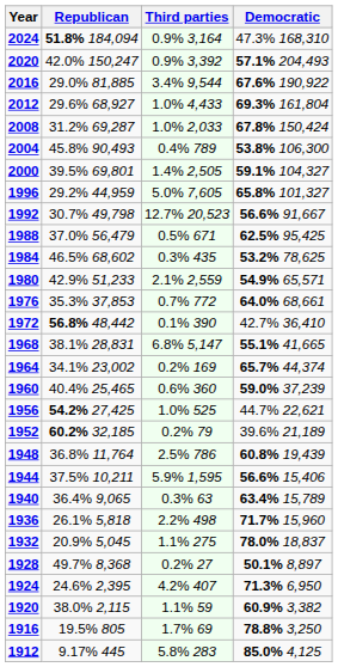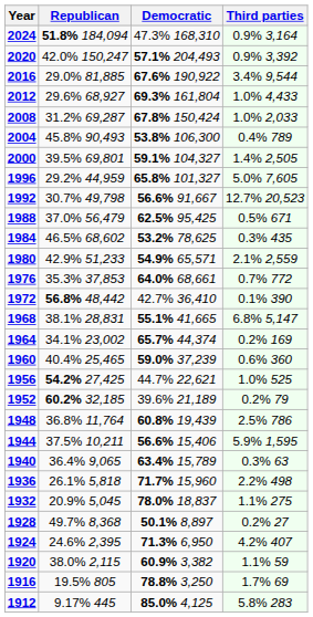 <table class="wikitable" style="float:right; font-size:95%;">
 <tr bgcolor=lightgrey>
 <th>Year</th>
 <th><a href='#'>Republican</a></th>
+<th><a href='#'>Democratic</a></th>
 <th><a href='#'>Third parties</a></th>
-<th><a href='#'>Democratic</a></th>
 </tr>
 <tr>
 <td style="text-align:center;" ><strong><a href='#'>2024</a></strong></td>
 <td style="text-align:center;" ><strong>51.8%</strong> <em>184,094</em></td>
+<td style="text-align:center;" >47.3% <em>168,310</em></td>
 <td style="text-align:center; background:honeyDew;">0.9% <em>3,164</em></td>
-<td style="text-align:center;" >47.3% <em>168,310</em></td>
 </tr>
 <tr>
 <td style="text-align:center;" ><strong><a href='#'>2020</a></strong></td>
 <td style="text-align:center;" >42.0% <em>150,247</em></td>
+<td style="text-align:center;" ><strong>57.1%</strong> <em>204,493</em></td>
 <td style="text-align:center; background:honeyDew;">0.9% <em>3,392</em></td>
-<td style="text-align:center;" ><strong>57.1%</strong> <em>204,493</em></td>
 </tr>
 <tr>
 <td style="text-align:center;" ><strong><a href='#'>2016</a></strong></td>
 <td style="text-align:center;" >29.0% <em>81,885</em></td>
+<td style="text-align:center;" ><strong>67.6%</strong> <em>190,922</em></td>
 <td style="text-align:center; background:honeyDew;">3.4% <em>9,544</em></td>
-<td style="text-align:center;" ><strong>67.6%</strong> <em>190,922</em></td>
 </tr>
 <tr>
 <td style="text-align:center;" ><strong><a href='#'>2012</a></strong></td>
 <td style="text-align:center;" >29.6% <em>68,927</em></td>
+<td style="text-align:center;" ><strong>69.3%</strong> <em>161,804</em></td>
 <td style="text-align:center; background:honeyDew;">1.0% <em>4,433</em></td>
-<td style="text-align:center;" ><strong>69.3%</strong> <em>161,804</em></td>
 </tr>
 <tr>
 <td style="text-align:center;" ><strong><a href='#'>2008</a></strong></td>
 <td style="text-align:center;" >31.2% <em>69,287</em></td>
+<td style="text-align:center;" ><strong>67.8%</strong> <em>150,424</em></td>
 <td style="text-align:center; background:honeyDew;">1.0% <em>2,033</em></td>
-<td style="text-align:center;" ><strong>67.8%</strong> <em>150,424</em></td>
 </tr>
 <tr>
 <td style="text-align:center;" ><strong><a href='#'>2004</a></strong></td>
 <td style="text-align:center;" >45.8% <em>90,493</em></td>
+<td style="text-align:center;" ><strong>53.8%</strong> <em>106,300</em></td>
 <td style="text-align:center; background:honeyDew;">0.4% <em>789</em></td>
-<td style="text-align:center;" ><strong>53.8%</strong> <em>106,300</em></td>
 </tr>
 <tr>
 <td style="text-align:center;" ><strong><a href='#'>2000</a></strong></td>
 <td style="text-align:center;" >39.5% <em>69,801</em></td>
+<td style="text-align:center;" ><strong>59.1%</strong> <em>104,327</em></td>
 <td style="text-align:center; background:honeyDew;">1.4% <em>2,505</em></td>
-<td style="text-align:center;" ><strong>59.1%</strong> <em>104,327</em></td>
 </tr>
 <tr>
 <td style="text-align:center;" ><strong><a href='#'>1996</a></strong></td>
 <td style="text-align:center;" >29.2% <em>44,959</em></td>
+<td style="text-align:center;" ><strong>65.8%</strong> <em>101,327</em></td>
 <td style="text-align:center; background:honeyDew;">5.0% <em>7,605</em></td>
-<td style="text-align:center;" ><strong>65.8%</strong> <em>101,327</em></td>
 </tr>
 <tr>
 <td style="text-align:center;" ><strong><a href='#'>1992</a></strong></td>
 <td style="text-align:center;" >30.7% <em>49,798</em></td>
+<td style="text-align:center;" ><strong>56.6%</strong> <em>91,667</em></td>
 <td style="text-align:center; background:honeyDew;">12.7% <em>20,523</em></td>
-<td style="text-align:center;" ><strong>56.6%</strong> <em>91,667</em></td>
 </tr>
 <tr>
 <td style="text-align:center;" ><strong><a href='#'>1988</a></strong></td>
 <td style="text-align:center;" >37.0% <em>56,479</em></td>
+<td style="text-align:center;" ><strong>62.5%</strong> <em>95,425</em></td>
 <td style="text-align:center; background:honeyDew;">0.5% <em>671</em></td>
-<td style="text-align:center;" ><strong>62.5%</strong> <em>95,425</em></td>
 </tr>
 <tr>
 <td style="text-align:center;" ><strong><a href='#'>1984</a></strong></td>
 <td style="text-align:center;" >46.5% <em>68,602</em></td>
+<td style="text-align:center;" ><strong>53.2%</strong> <em>78,625</em></td>
 <td style="text-align:center; background:honeyDew;">0.3% <em>435</em></td>
-<td style="text-align:center;" ><strong>53.2%</strong> <em>78,625</em></td>
 </tr>
 <tr>
 <td style="text-align:center;" ><strong><a href='#'>1980</a></strong></td>
 <td style="text-align:center;" >42.9% <em>51,233</em></td>
+<td style="text-align:center;" ><strong>54.9%</strong> <em>65,571</em></td>
 <td style="text-align:center; background:honeyDew;">2.1% <em>2,559</em></td>
-<td style="text-align:center;" ><strong>54.9%</strong> <em>65,571</em></td>
 </tr>
 <tr>
 <td style="text-align:center;" ><strong><a href='#'>1976</a></strong></td>
 <td style="text-align:center;" >35.3% <em>37,853</em></td>
+<td style="text-align:center;" ><strong>64.0%</strong> <em>68,661</em></td>
 <td style="text-align:center; background:honeyDew;">0.7% <em>772</em></td>
-<td style="text-align:center;" ><strong>64.0%</strong> <em>68,661</em></td>
 </tr>
 <tr>
 <td style="text-align:center;" ><strong><a href='#'>1972</a></strong></td>
 <td style="text-align:center;" ><strong>56.8%</strong> <em>48,442</em></td>
+<td style="text-align:center;" >42.7% <em>36,410</em></td>
 <td style="text-align:center; background:honeyDew;">0.1% <em>390</em></td>
-<td style="text-align:center;" >42.7% <em>36,410</em></td>
 </tr>
 <tr>
 <td style="text-align:center;" ><strong><a href='#'>1968</a></strong></td>
 <td style="text-align:center;" >38.1% <em>28,831</em></td>
+<td style="text-align:center;" ><strong>55.1%</strong> <em>41,665</em></td>
 <td style="text-align:center; background:honeyDew;">6.8% <em>5,147</em></td>
-<td style="text-align:center;" ><strong>55.1%</strong> <em>41,665</em></td>
 </tr>
 <tr>
 <td style="text-align:center;" ><strong><a href='#'>1964</a></strong></td>
 <td style="text-align:center;" >34.1% <em>23,002</em></td>
+<td style="text-align:center;" ><strong>65.7%</strong> <em>44,374</em></td>
 <td style="text-align:center; background:honeyDew;">0.2% <em>169</em></td>
-<td style="text-align:center;" ><strong>65.7%</strong> <em>44,374</em></td>
 </tr>
 <tr>
 <td style="text-align:center;" ><strong><a href='#'>1960</a></strong></td>
 <td style="text-align:center;" >40.4% <em>25,465</em></td>
+<td style="text-align:center;" ><strong>59.0%</strong> <em>37,239</em></td>
 <td style="text-align:center; background:honeyDew;">0.6% <em>360</em></td>
-<td style="text-align:center;" ><strong>59.0%</strong> <em>37,239</em></td>
 </tr>
 <tr>
 <td style="text-align:center;" ><strong><a href='#'>1956</a></strong></td>
 <td style="text-align:center;" ><strong>54.2%</strong> <em>27,425</em></td>
+<td style="text-align:center;" >44.7% <em>22,621</em></td>
 <td style="text-align:center; background:honeyDew;">1.0% <em>525</em></td>
-<td style="text-align:center;" >44.7% <em>22,621</em></td>
 </tr>
 <tr>
 <td style="text-align:center;" ><strong><a href='#'>1952</a></strong></td>
 <td style="text-align:center;" ><strong>60.2%</strong> <em>32,185</em></td>
+<td style="text-align:center;" >39.6% <em>21,189</em></td>
 <td style="text-align:center; background:honeyDew;">0.2% <em>79</em></td>
-<td style="text-align:center;" >39.6% <em>21,189</em></td>
 </tr>
 <tr>
 <td style="text-align:center;" ><strong><a href='#'>1948</a></strong></td>
 <td style="text-align:center;" >36.8% <em>11,764</em></td>
+<td style="text-align:center;" ><strong>60.8%</strong> <em>19,439</em></td>
 <td style="text-align:center; background:honeyDew;">2.5% <em>786</em></td>
-<td style="text-align:center;" ><strong>60.8%</strong> <em>19,439</em></td>
 </tr>
 <tr>
 <td style="text-align:center;" ><strong><a href='#'>1944</a></strong></td>
 <td style="text-align:center;" >37.5% <em>10,211</em></td>
+<td style="text-align:center;" ><strong>56.6%</strong> <em>15,406</em></td>
 <td style="text-align:center; background:honeyDew;">5.9% <em>1,595</em></td>
-<td style="text-align:center;" ><strong>56.6%</strong> <em>15,406</em></td>
 </tr>
 <tr>
 <td style="text-align:center;" ><strong><a href='#'>1940</a></strong></td>
 <td style="text-align:center;" >36.4% <em>9,065</em></td>
+<td style="text-align:center;" ><strong>63.4%</strong> <em>15,789</em></td>
 <td style="text-align:center; background:honeyDew;">0.3% <em>63</em></td>
-<td style="text-align:center;" ><strong>63.4%</strong> <em>15,789</em></td>
 </tr>
 <tr>
 <td style="text-align:center;" ><strong><a href='#'>1936</a></strong></td>
 <td style="text-align:center;" >26.1% <em>5,818</em></td>
+<td style="text-align:center;" ><strong>71.7%</strong> <em>15,960</em></td>
 <td style="text-align:center; background:honeyDew;">2.2% <em>498</em></td>
-<td style="text-align:center;" ><strong>71.7%</strong> <em>15,960</em></td>
 </tr>
 <tr>
 <td style="text-align:center;" ><strong><a href='#'>1932</a></strong></td>
 <td style="text-align:center;" >20.9% <em>5,045</em></td>
+<td style="text-align:center;" ><strong>78.0%</strong> <em>18,837</em></td>
 <td style="text-align:center; background:honeyDew;">1.1% <em>275</em></td>
-<td style="text-align:center;" ><strong>78.0%</strong> <em>18,837</em></td>
 </tr>
 <tr>
 <td style="text-align:center;" ><strong><a href='#'>1928</a></strong></td>
 <td style="text-align:center;" >49.7% <em>8,368</em></td>
+<td style="text-align:center;" ><strong>50.1%</strong> <em>8,897</em></td>
 <td style="text-align:center; background:honeyDew;">0.2% <em>27</em></td>
-<td style="text-align:center;" ><strong>50.1%</strong> <em>8,897</em></td>
 </tr>
 <tr>
 <td style="text-align:center;" ><strong><a href='#'>1924</a></strong></td>
 <td style="text-align:center;" >24.6% <em>2,395</em></td>
+<td style="text-align:center;" ><strong>71.3%</strong> <em>6,950</em></td>
 <td style="text-align:center; background:honeyDew;">4.2% <em>407</em></td>
-<td style="text-align:center;" ><strong>71.3%</strong> <em>6,950</em></td>
 </tr>
 <tr>
 <td style="text-align:center;" ><strong><a href='#'>1920</a></strong></td>
 <td style="text-align:center;" >38.0% <em>2,115</em></td>
+<td style="text-align:center;" ><strong>60.9%</strong> <em>3,382</em></td>
 <td style="text-align:center; background:honeyDew;">1.1% <em>59</em></td>
-<td style="text-align:center;" ><strong>60.9%</strong> <em>3,382</em></td>
 </tr>
 <tr>
 <td style="text-align:center;" ><strong><a href='#'>1916</a></strong></td>
 <td style="text-align:center;" >19.5% <em>805</em></td>
+<td style="text-align:center;" ><strong>78.8%</strong> <em>3,250</em></td>
 <td style="text-align:center; background:honeyDew;">1.7% <em>69</em></td>
-<td style="text-align:center;" ><strong>78.8%</strong> <em>3,250</em></td>
 </tr>
 <tr>
 <td style="text-align:center;" ><strong><a href='#'>1912</a></strong></td>
 <td style="text-align:center;" >9.17% <em>445</em></td>
+<td style="text-align:center;" ><strong>85.0%</strong> <em>4,125</em></td>
 <td style="text-align:center; background:honeyDew;">5.8% <em>283</em></td>
-<td style="text-align:center;" ><strong>85.0%</strong> <em>4,125</em></td>
 </tr>
 </table>
